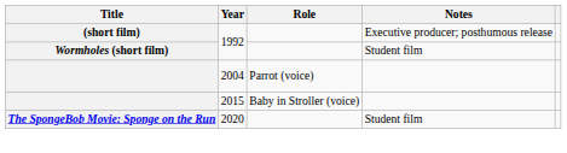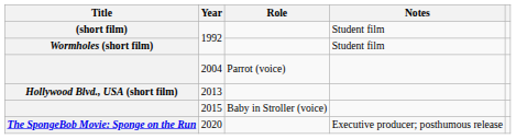 <table class="wikitable plainrowheaders sortable">
 <tr>
 <th scope="col">Title</th>
 <th scope="col">Year</th>
 <th scope="col">Role</th>
 <th scope="col" class="unsortable">Notes</th>
 <th scope="col" class="unsortable"></th>
 </tr>
 <tr>
 <th scope=row><em></em> (short film)</th>
 <td rowspan="2">1992</td>
 <td style="text-align:center;"></td>
-<td>Executive producer; posthumous release</td>
+<td>Student film<br></td>
 <td style="text-align:center;"></td>
 </tr>
 <tr>
 <th scope=row><em>Wormholes</em> (short film)</th>
 <td style="text-align:center;"></td>
 <td>Student film<br></td>
 <td style="text-align:center;"></td>
 </tr>
 <tr>
 <th scope=row><em></em></th>
 <td>2004</td>
 <td>Parrot (voice)</td>
 <td></td>
 <td style="text-align:center;"><br><br></td>
 </tr>
 <tr>
+<th scope=row><em>Hollywood Blvd., USA</em> (short film)</th>
+<td>2013</td>
+<td style="text-align:center;"></td>
+<td></td>
+<td style="text-align:center;"></td>
+</tr>
+<tr>
 <th scope=row><em></em></th>
 <td>2015</td>
 <td>Baby in Stroller (voice)</td>
 <td></td>
 </tr>
 <tr>
 <th scope=row><em><a href='#'>The SpongeBob Movie: Sponge on the Run</a></em></th>
 <td>2020</td>
 <td></td>
-<td>Student film<br></td>
+<td>Executive producer; posthumous release</td>
 <td></td>
 </tr>
 </table>
